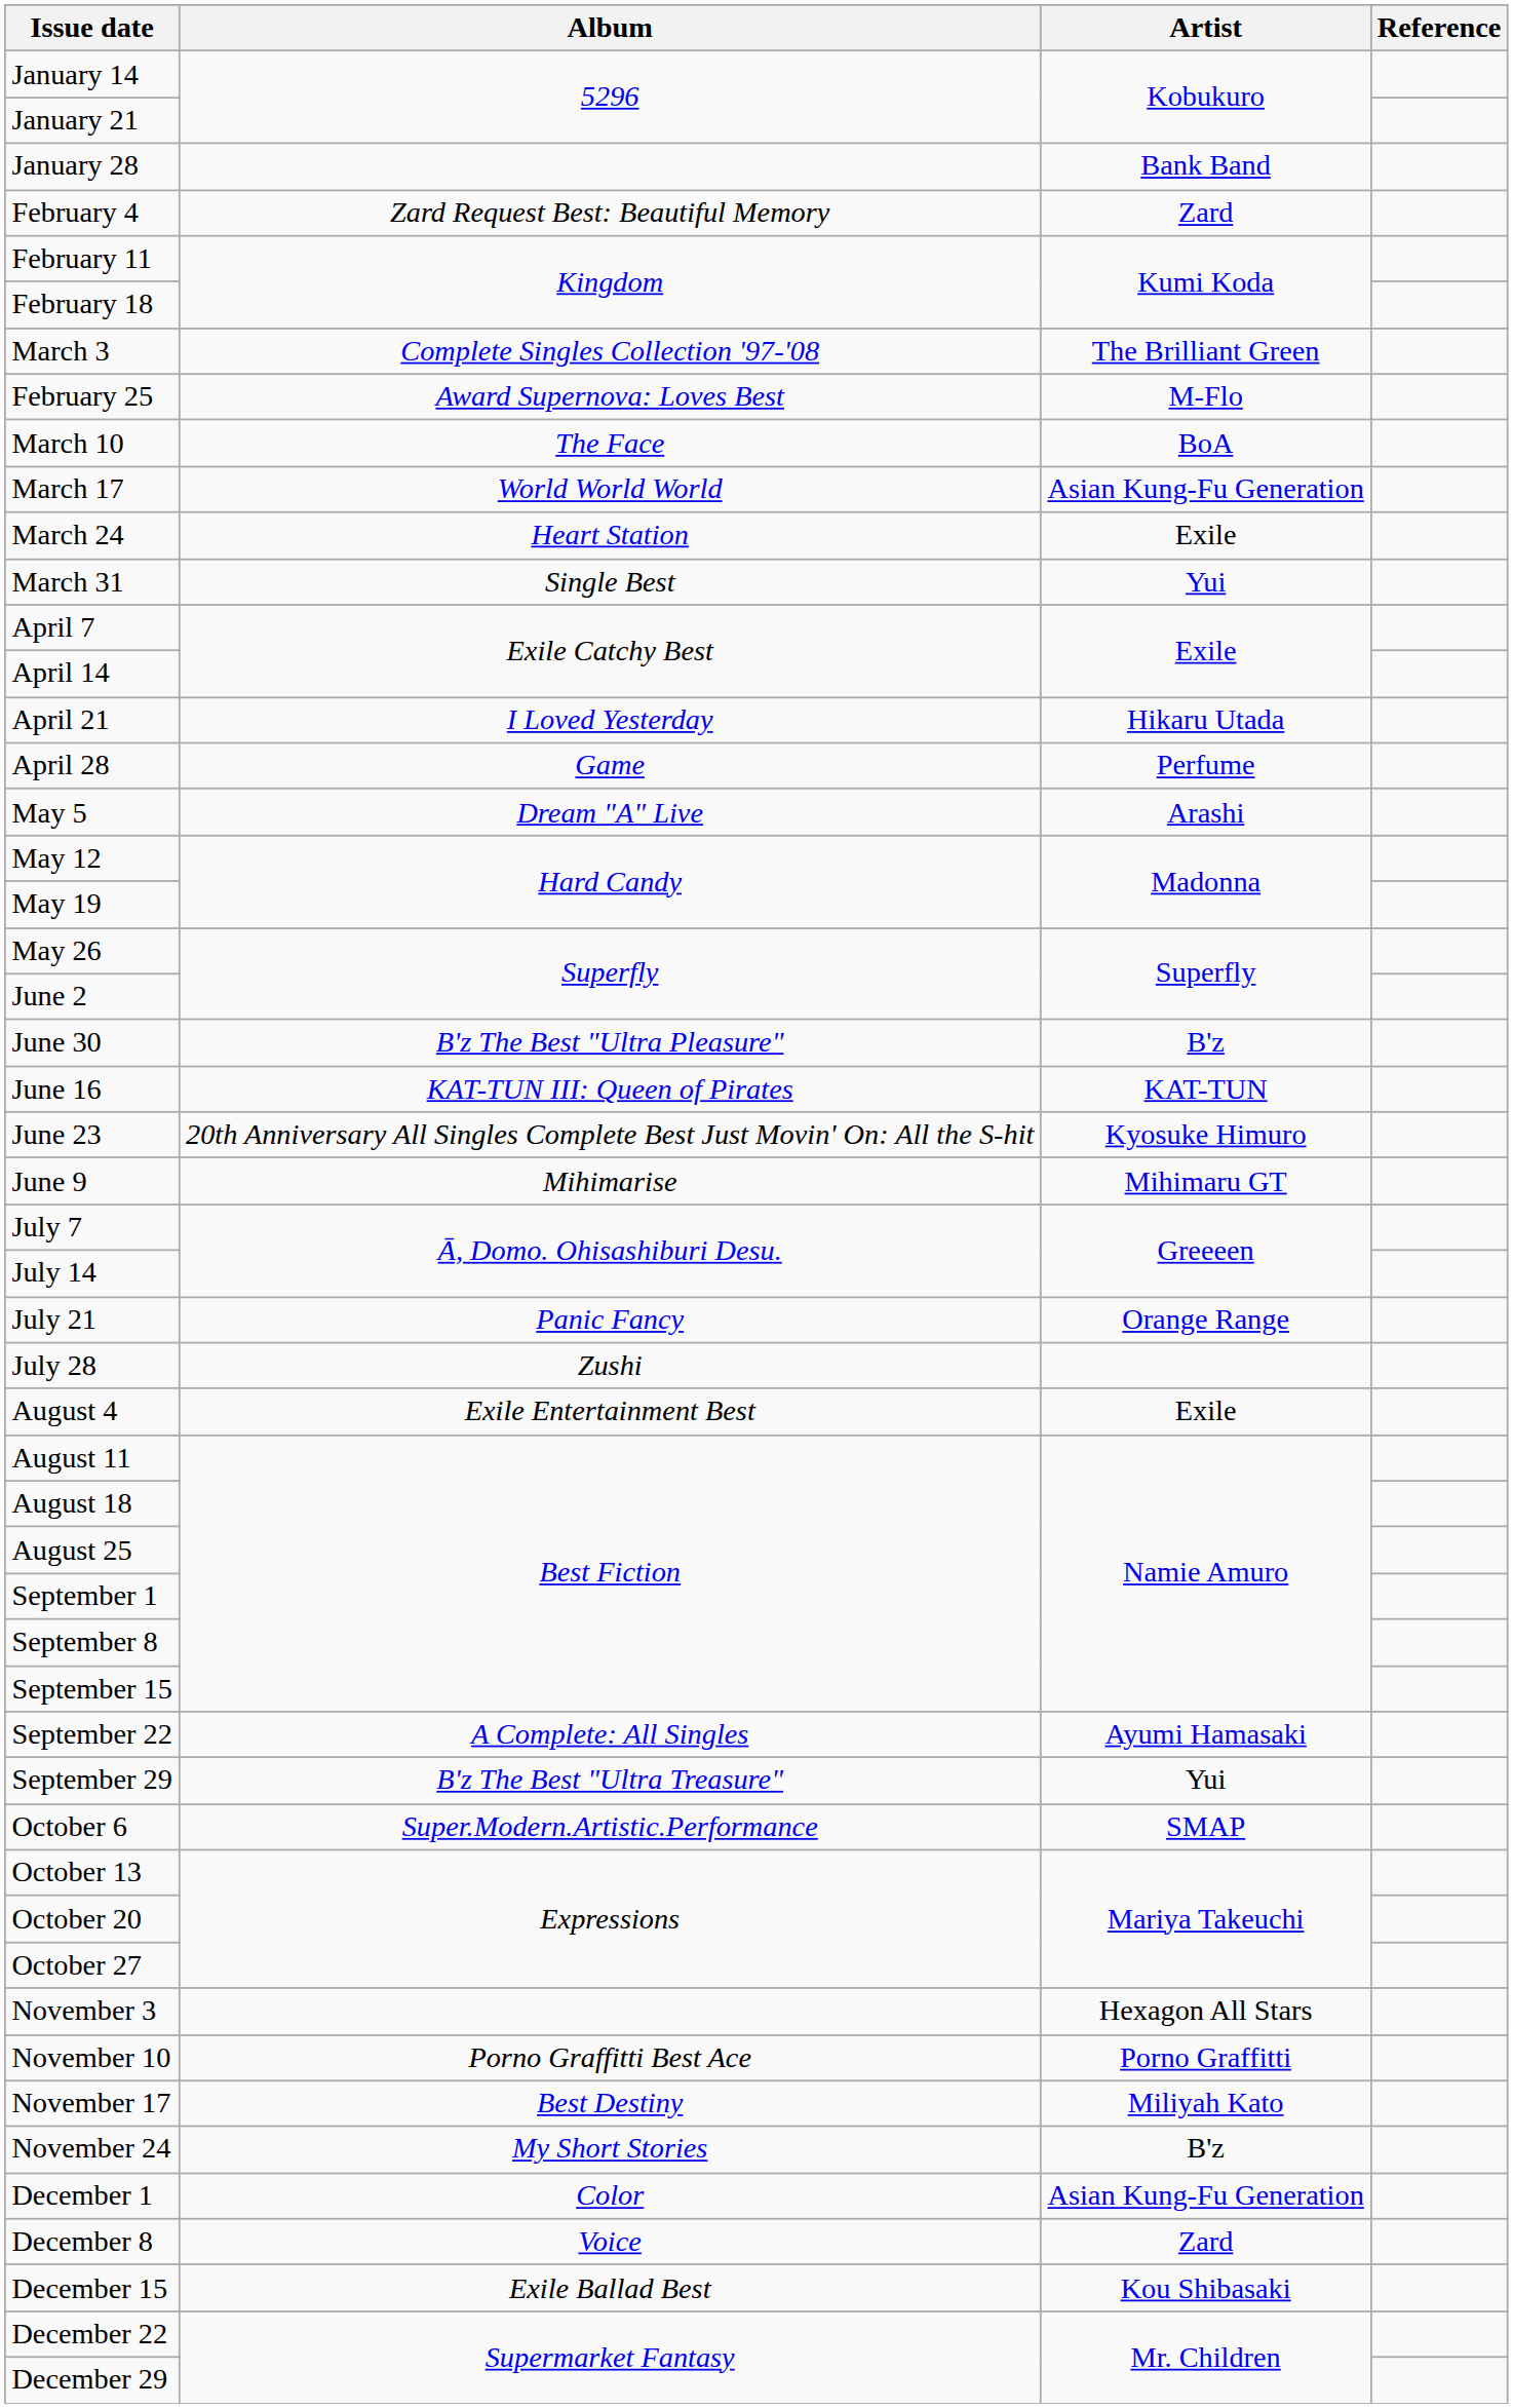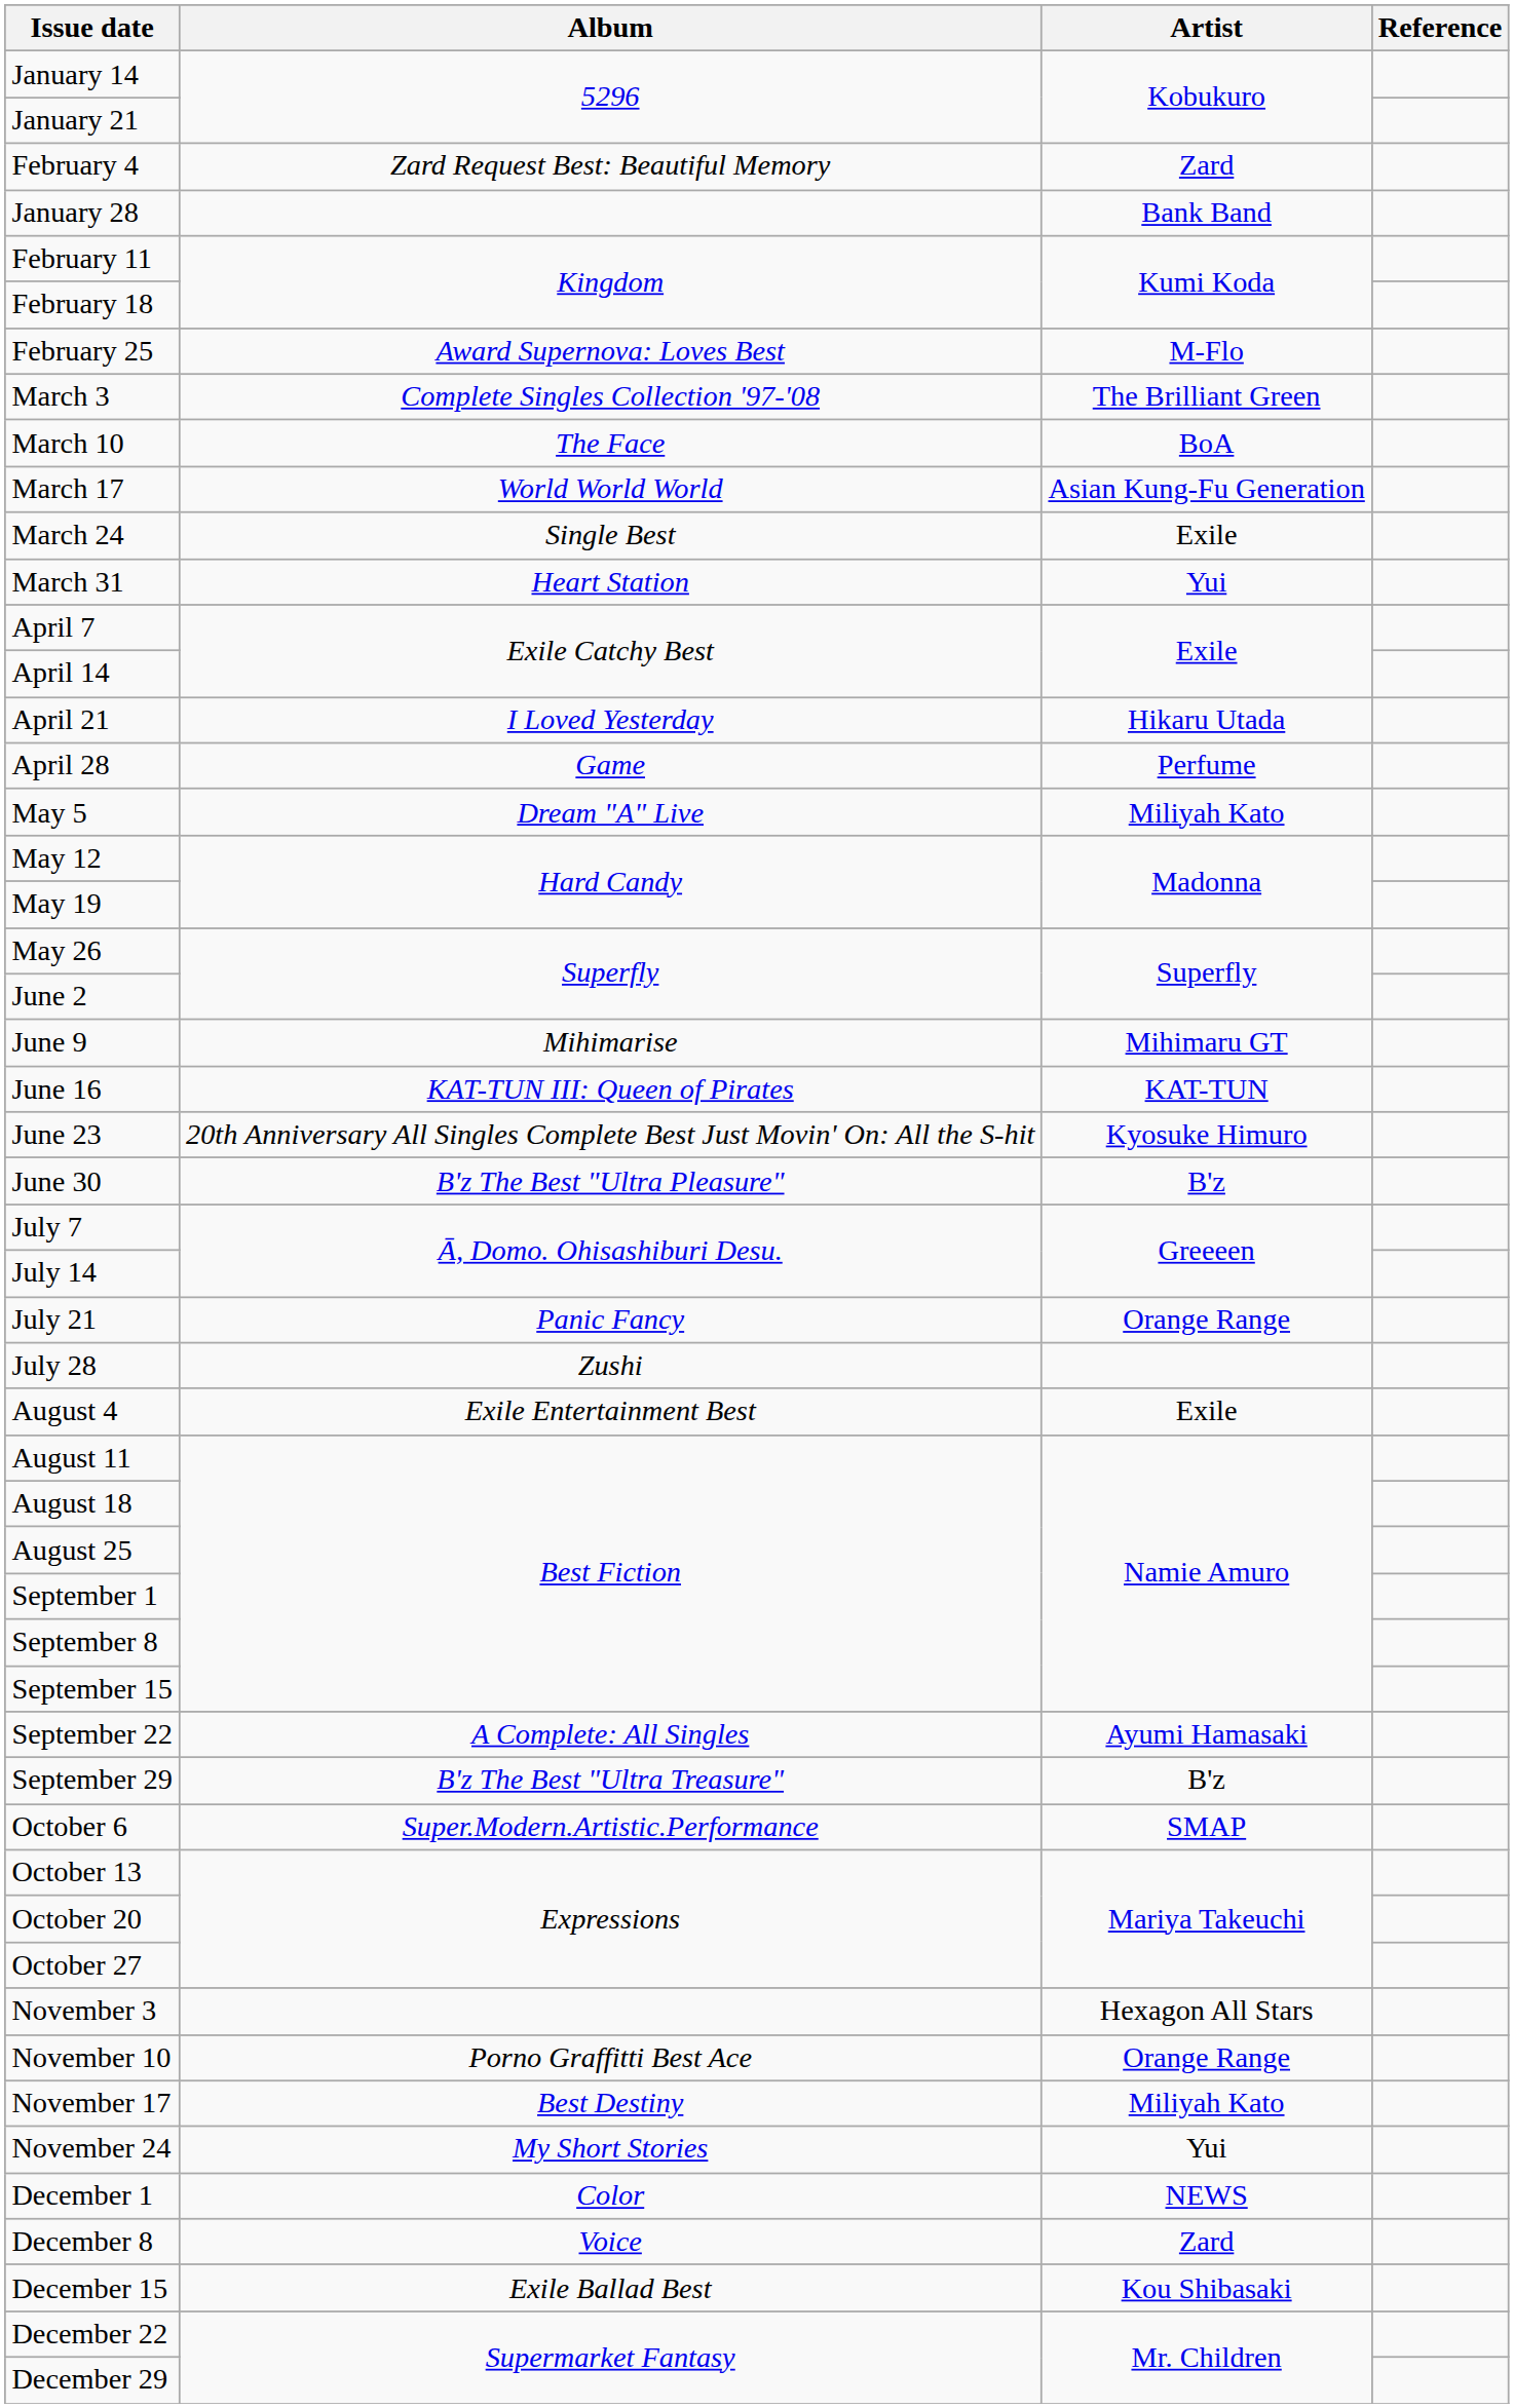 <table class="wikitable">
 <tr>
 <th style="text-align: center;">Issue date</th>
 <th style="text-align: center;">Album</th>
 <th style="text-align: center;">Artist</th>
 <th style="text-align: center;">Reference</th>
 </tr>
 <tr>
 <td>January 14</td>
 <td style="text-align: center;" rowspan="2"><em><a href='#'>5296</a></em></td>
 <td style="text-align: center;" rowspan="2"><a href='#'>Kobukuro</a></td>
 <td style="text-align: center;"></td>
 </tr>
 <tr>
 <td>January 21</td>
 <td style="text-align: center;"></td>
 </tr>
 <tr>
+<td>February 4</td>
+<td style="text-align: center;"><em>Zard Request Best: Beautiful Memory</em></td>
+<td style="text-align: center;"><a href='#'>Zard</a></td>
+<td style="text-align: center;"></td>
+</tr>
+<tr>
 <td>January 28</td>
 <td style="text-align: center;"></td>
 <td style="text-align: center;"><a href='#'>Bank Band</a></td>
-<td style="text-align: center;"></td>
-</tr>
-<tr>
-<td>February 4</td>
-<td style="text-align: center;"><em>Zard Request Best: Beautiful Memory</em></td>
-<td style="text-align: center;"><a href='#'>Zard</a></td>
 <td style="text-align: center;"></td>
 </tr>
 <tr>
 <td>February 11</td>
 <td style="text-align: center;" rowspan="2"><em><a href='#'>Kingdom</a></em></td>
 <td style="text-align: center;" rowspan="2"><a href='#'>Kumi Koda</a></td>
 <td style="text-align: center;"></td>
 </tr>
 <tr>
 <td>February 18</td>
 <td style="text-align: center;"></td>
 </tr>
 <tr>
+<td>February 25</td>
+<td style="text-align: center;"><em><a href='#'>Award Supernova: Loves Best</a></em></td>
+<td style="text-align: center;"><a href='#'>M-Flo</a></td>
+<td style="text-align: center;"></td>
+</tr>
+<tr>
 <td>March 3</td>
 <td style="text-align: center;"><em><a href='#'>Complete Singles Collection '97-'08</a></em></td>
 <td style="text-align: center;"><a href='#'>The Brilliant Green</a></td>
-<td style="text-align: center;"></td>
-</tr>
-<tr>
-<td>February 25</td>
-<td style="text-align: center;"><em><a href='#'>Award Supernova: Loves Best</a></em></td>
-<td style="text-align: center;"><a href='#'>M-Flo</a></td>
 <td style="text-align: center;"></td>
 </tr>
 <tr>
 <td>March 10</td>
 <td style="text-align: center;"><em><a href='#'>The Face</a></em></td>
 <td style="text-align: center;"><a href='#'>BoA</a></td>
 <td style="text-align: center;"></td>
 </tr>
 <tr>
 <td>March 17</td>
 <td style="text-align: center;"><em><a href='#'>World World World</a></em></td>
 <td style="text-align: center;"><a href='#'>Asian Kung-Fu Generation</a></td>
 <td style="text-align: center;"></td>
 </tr>
 <tr>
 <td>March 24</td>
-<td style="text-align: center;"><em><a href='#'>Heart Station</a></em></td>
+<td style="text-align: center;"><em>Single Best</em></td>
 <td style="text-align: center;">Exile</td>
 <td style="text-align: center;"></td>
 </tr>
 <tr>
 <td>March 31</td>
-<td style="text-align: center;"><em>Single Best</em></td>
+<td style="text-align: center;"><em><a href='#'>Heart Station</a></em></td>
 <td style="text-align: center;"><a href='#'>Yui</a></td>
 <td style="text-align: center;"></td>
 </tr>
 <tr>
 <td>April 7</td>
 <td style="text-align: center;" rowspan="2"><em>Exile Catchy Best</em></td>
 <td style="text-align: center;" rowspan="2"><a href='#'>Exile</a></td>
 <td style="text-align: center;"></td>
 </tr>
 <tr>
 <td>April 14</td>
 <td style="text-align: center;"></td>
 </tr>
 <tr>
 <td>April 21</td>
 <td style="text-align: center;"><em><a href='#'>I Loved Yesterday</a></em></td>
 <td style="text-align: center;"><a href='#'>Hikaru Utada</a></td>
 <td style="text-align: center;"></td>
 </tr>
 <tr>
 <td>April 28</td>
 <td style="text-align: center;"><em><a href='#'>Game</a></em></td>
 <td style="text-align: center;"><a href='#'>Perfume</a></td>
 <td style="text-align: center;"></td>
 </tr>
 <tr>
 <td>May 5</td>
 <td style="text-align: center;"><em><a href='#'>Dream "A" Live</a></em></td>
-<td style="text-align: center;"><a href='#'>Arashi</a></td>
+<td style="text-align: center;"><a href='#'>Miliyah Kato</a></td>
 <td style="text-align: center;"></td>
 </tr>
 <tr>
 <td>May 12</td>
 <td style="text-align: center;" rowspan="2"><em><a href='#'>Hard Candy</a></em></td>
 <td style="text-align: center;" rowspan="2"><a href='#'>Madonna</a></td>
 <td style="text-align: center;"></td>
 </tr>
 <tr>
 <td>May 19</td>
 <td style="text-align: center;"></td>
 </tr>
 <tr>
 <td>May 26</td>
 <td style="text-align: center;" rowspan="2"><em><a href='#'>Superfly</a></em></td>
 <td style="text-align: center;" rowspan="2"><a href='#'>Superfly</a></td>
 <td style="text-align: center;"></td>
 </tr>
 <tr>
 <td>June 2</td>
 <td style="text-align: center;"></td>
 </tr>
 <tr>
-<td>June 30</td>
-<td style="text-align: center;"><em><a href='#'>B'z The Best "Ultra Pleasure"</a></em></td>
-<td style="text-align: center;"><a href='#'>B'z</a></td>
+<td>June 9</td>
+<td style="text-align: center;"><em>Mihimarise</em></td>
+<td style="text-align: center;"><a href='#'>Mihimaru GT</a></td>
 <td style="text-align: center;"></td>
 </tr>
 <tr>
 <td>June 16</td>
 <td style="text-align: center;"><em><a href='#'>KAT-TUN III: Queen of Pirates</a></em></td>
 <td style="text-align: center;"><a href='#'>KAT-TUN</a></td>
 <td style="text-align: center;"></td>
 </tr>
 <tr>
 <td>June 23</td>
 <td style="text-align: center;"><em>20th Anniversary All Singles Complete Best Just Movin' On: All the S-hit</em></td>
 <td style="text-align: center;"><a href='#'>Kyosuke Himuro</a></td>
 <td style="text-align: center;"></td>
 </tr>
 <tr>
-<td>June 9</td>
-<td style="text-align: center;"><em>Mihimarise</em></td>
-<td style="text-align: center;"><a href='#'>Mihimaru GT</a></td>
+<td>June 30</td>
+<td style="text-align: center;"><em><a href='#'>B'z The Best "Ultra Pleasure"</a></em></td>
+<td style="text-align: center;"><a href='#'>B'z</a></td>
 <td style="text-align: center;"></td>
 </tr>
 <tr>
 <td>July 7</td>
 <td style="text-align: center;" rowspan="2"><em><a href='#'>Ā, Domo. Ohisashiburi Desu.</a></em></td>
 <td style="text-align: center;" rowspan="2"><a href='#'>Greeeen</a></td>
 <td style="text-align: center;"></td>
 </tr>
 <tr>
 <td>July 14</td>
 <td style="text-align: center;"></td>
 </tr>
 <tr>
 <td>July 21</td>
 <td style="text-align: center;"><em><a href='#'>Panic Fancy</a></em></td>
 <td style="text-align: center;"><a href='#'>Orange Range</a></td>
 <td style="text-align: center;"></td>
 </tr>
 <tr>
 <td>July 28</td>
 <td style="text-align: center;"><em>Zushi</em></td>
 <td style="text-align: center;"></td>
 <td style="text-align: center;"></td>
 </tr>
 <tr>
 <td>August 4</td>
 <td style="text-align: center;"><em>Exile Entertainment Best</em></td>
 <td style="text-align: center;">Exile</td>
 <td style="text-align: center;"></td>
 </tr>
 <tr>
 <td>August 11</td>
 <td style="text-align: center;" rowspan="6"><em><a href='#'>Best Fiction</a></em></td>
 <td style="text-align: center;" rowspan="6"><a href='#'>Namie Amuro</a></td>
 <td style="text-align: center;"></td>
 </tr>
 <tr>
 <td>August 18</td>
 <td style="text-align: center;"></td>
 </tr>
 <tr>
 <td>August 25</td>
 <td style="text-align: center;"></td>
 </tr>
 <tr>
 <td>September 1</td>
 <td style="text-align: center;"></td>
 </tr>
 <tr>
 <td>September 8</td>
 <td style="text-align: center;"></td>
 </tr>
 <tr>
 <td>September 15</td>
 <td style="text-align: center;"></td>
 </tr>
 <tr>
 <td>September 22</td>
 <td style="text-align: center;"><em><a href='#'>A Complete: All Singles</a></em></td>
 <td style="text-align: center;"><a href='#'>Ayumi Hamasaki</a></td>
 <td style="text-align: center;"></td>
 </tr>
 <tr>
 <td>September 29</td>
 <td style="text-align: center;"><em><a href='#'>B'z The Best "Ultra Treasure"</a></em></td>
-<td style="text-align: center;">Yui</td>
+<td style="text-align: center;">B'z</td>
 <td style="text-align: center;"></td>
 </tr>
 <tr>
 <td>October 6</td>
 <td style="text-align: center;"><em><a href='#'>Super.Modern.Artistic.Performance</a></em></td>
 <td style="text-align: center;"><a href='#'>SMAP</a></td>
 <td style="text-align: center;"></td>
 </tr>
 <tr>
 <td>October 13</td>
 <td style="text-align: center;" rowspan="3"><em>Expressions</em></td>
 <td style="text-align: center;" rowspan="3"><a href='#'>Mariya Takeuchi</a></td>
 <td style="text-align: center;"></td>
 </tr>
 <tr>
 <td>October 20</td>
 <td style="text-align: center;"></td>
 </tr>
 <tr>
 <td>October 27</td>
 <td style="text-align: center;"></td>
 </tr>
 <tr>
 <td>November 3</td>
 <td style="text-align: center;"></td>
 <td style="text-align: center;">Hexagon All Stars</td>
 <td style="text-align: center;"></td>
 </tr>
 <tr>
 <td>November 10</td>
 <td style="text-align: center;"><em>Porno Graffitti Best Ace</em></td>
-<td style="text-align: center;"><a href='#'>Porno Graffitti</a></td>
+<td style="text-align: center;"><a href='#'>Orange Range</a></td>
 <td style="text-align: center;"></td>
 </tr>
 <tr>
 <td>November 17</td>
 <td style="text-align: center;"><em><a href='#'>Best Destiny</a></em></td>
 <td style="text-align: center;"><a href='#'>Miliyah Kato</a></td>
 <td style="text-align: center;"></td>
 </tr>
 <tr>
 <td>November 24</td>
 <td style="text-align: center;"><em><a href='#'>My Short Stories</a></em></td>
-<td style="text-align: center;">B'z</td>
+<td style="text-align: center;">Yui</td>
 <td style="text-align: center;"></td>
 </tr>
 <tr>
 <td>December 1</td>
 <td style="text-align: center;"><em><a href='#'>Color</a></em></td>
-<td style="text-align: center;"><a href='#'>Asian Kung-Fu Generation</a></td>
+<td style="text-align: center;"><a href='#'>NEWS</a></td>
 <td style="text-align: center;"></td>
 </tr>
 <tr>
 <td>December 8</td>
 <td style="text-align: center;"><em><a href='#'>Voice</a></em></td>
 <td style="text-align: center;"><a href='#'>Zard</a></td>
 <td style="text-align: center;"></td>
 </tr>
 <tr>
 <td>December 15</td>
 <td style="text-align: center;"><em>Exile Ballad Best</em></td>
 <td style="text-align: center;"><a href='#'>Kou Shibasaki</a></td>
 <td style="text-align: center;"></td>
 </tr>
 <tr>
 <td>December 22</td>
 <td style="text-align: center;" rowspan="2"><em><a href='#'>Supermarket Fantasy</a></em></td>
 <td style="text-align: center;" rowspan="2"><a href='#'>Mr. Children</a></td>
 <td style="text-align: center;"></td>
 </tr>
 <tr>
 <td>December 29</td>
 <td style="text-align: center;"></td>
 </tr>
 <tr>
 </tr>
 </table>
